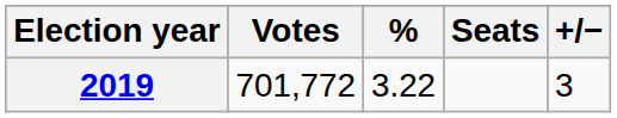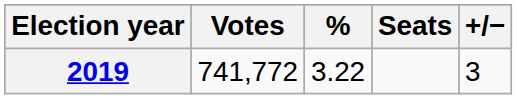 <table class="wikitable">
 <tr>
 <th>Election year</th>
 <th>Votes</th>
 <th>%</th>
 <th>Seats</th>
 <th>+/−</th>
 </tr>
 <tr>
 <th><a href='#'>2019</a></th>
-<td>701,772</td>
+<td>741,772</td>
 <td>3.22</td>
 <td></td>
 <td> 3</td>
 </tr>
 </table>
